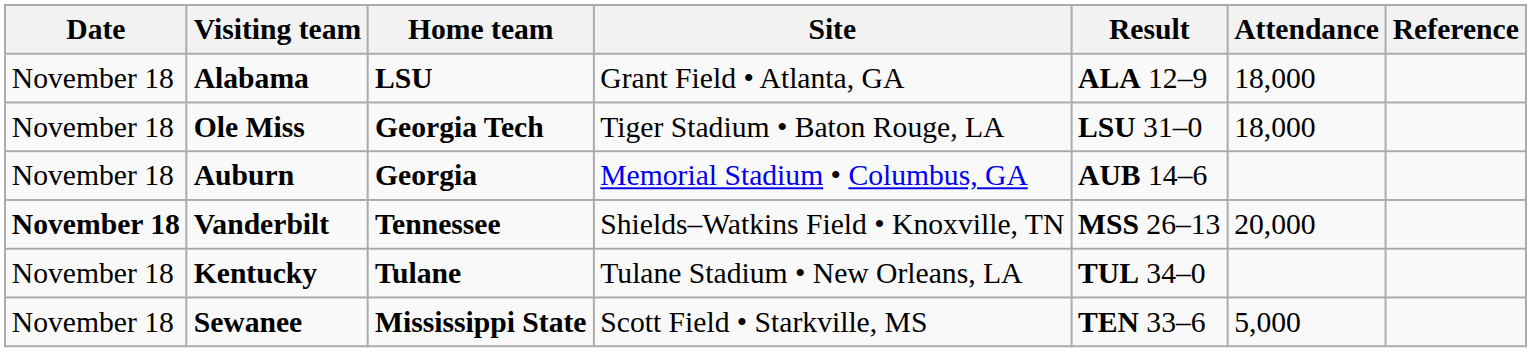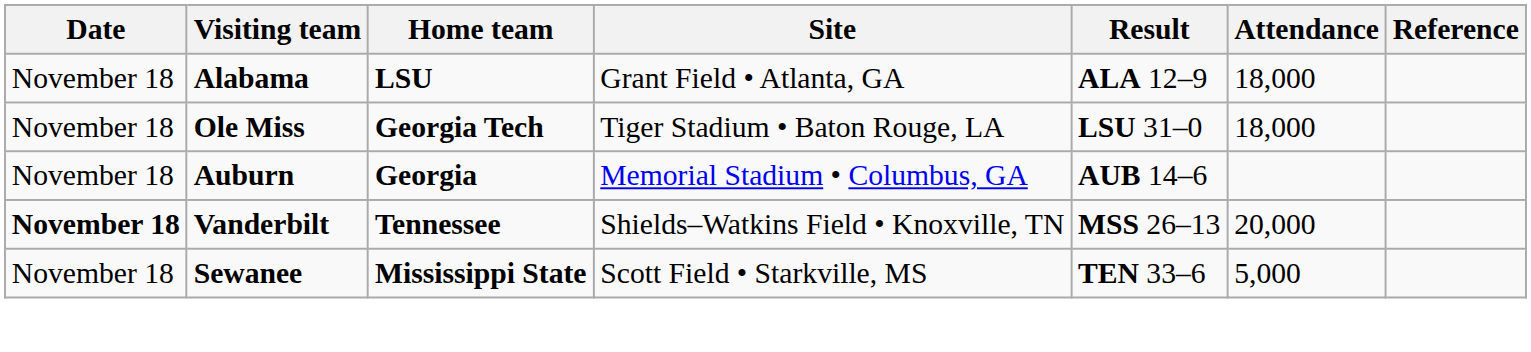 <table class="wikitable" style="font-size:95%;">
 <tr>
 <th>Date</th>
 <th>Visiting team</th>
 <th>Home team</th>
 <th>Site</th>
 <th>Result</th>
 <th>Attendance</th>
 <th class="unsortable">Reference</th>
 </tr>
 <tr bgcolor=>
 <td>November 18</td>
 <td><strong>Alabama</strong></td>
 <td><strong>LSU</strong></td>
 <td>Grant Field • Atlanta, GA</td>
 <td><strong>ALA</strong> 12–9</td>
 <td>18,000</td>
 <td></td>
 </tr>
 <tr bgcolor=>
 <td>November 18</td>
 <td><strong>Ole Miss</strong></td>
 <td><strong>Georgia Tech</strong></td>
 <td>Tiger Stadium • Baton Rouge, LA</td>
 <td><strong>LSU</strong> 31–0</td>
 <td>18,000</td>
 <td></td>
 </tr>
 <tr bgcolor=>
 <td>November 18</td>
 <td><strong>Auburn</strong></td>
 <td><strong>Georgia</strong></td>
 <td><a href='#'>Memorial Stadium</a> • <a href='#'>Columbus, GA</a></td>
 <td><strong>AUB</strong> 14–6</td>
 <td></td>
 <td></td>
 </tr>
 <tr bgcolor=>
 <td><strong>November 18</strong></td>
 <td><strong>Vanderbilt</strong></td>
 <td><strong>Tennessee</strong></td>
 <td>Shields–Watkins Field • Knoxville, TN</td>
 <td><strong>MSS</strong> 26–13</td>
 <td>20,000</td>
 <td></td>
 </tr>
 <tr bgcolor=>
 <td>November 18</td>
-<td><strong>Kentucky</strong></td>
-<td><strong>Tulane</strong></td>
-<td>Tulane Stadium • New Orleans, LA</td>
-<td><strong>TUL</strong> 34–0</td>
-<td></td>
-<td></td>
-</tr>
-<tr bgcolor=>
-<td>November 18</td>
 <td><strong>Sewanee</strong></td>
 <td><strong>Mississippi State</strong></td>
 <td>Scott Field • Starkville, MS</td>
 <td><strong>TEN</strong> 33–6</td>
 <td>5,000</td>
 <td></td>
 </tr>
 </table>
